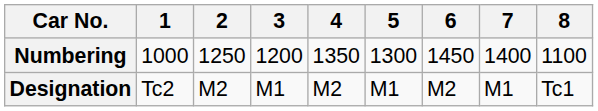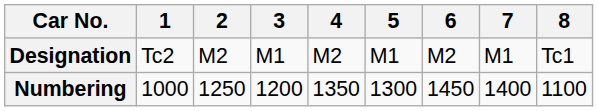 <table class="wikitable">
 <tr>
 <th>Car No.</th>
 <th>1</th>
 <th>2</th>
 <th>3</th>
 <th>4</th>
 <th>5</th>
 <th>6</th>
 <th>7</th>
 <th>8</th>
 </tr>
 <tr>
+<th>Designation</th>
+<td>Tc2</td>
+<td>M2</td>
+<td>M1</td>
+<td>M2</td>
+<td>M1</td>
+<td>M2</td>
+<td>M1</td>
+<td>Tc1</td>
+</tr>
+<tr>
 <th>Numbering</th>
 <td>1000</td>
 <td>1250</td>
 <td>1200</td>
 <td>1350</td>
 <td>1300</td>
 <td>1450</td>
 <td>1400</td>
 <td>1100</td>
 </tr>
-<tr>
-<th>Designation</th>
-<td>Tc2</td>
-<td>M2</td>
-<td>M1</td>
-<td>M2</td>
-<td>M1</td>
-<td>M2</td>
-<td>M1</td>
-<td>Tc1</td>
-</tr>
 </table>
